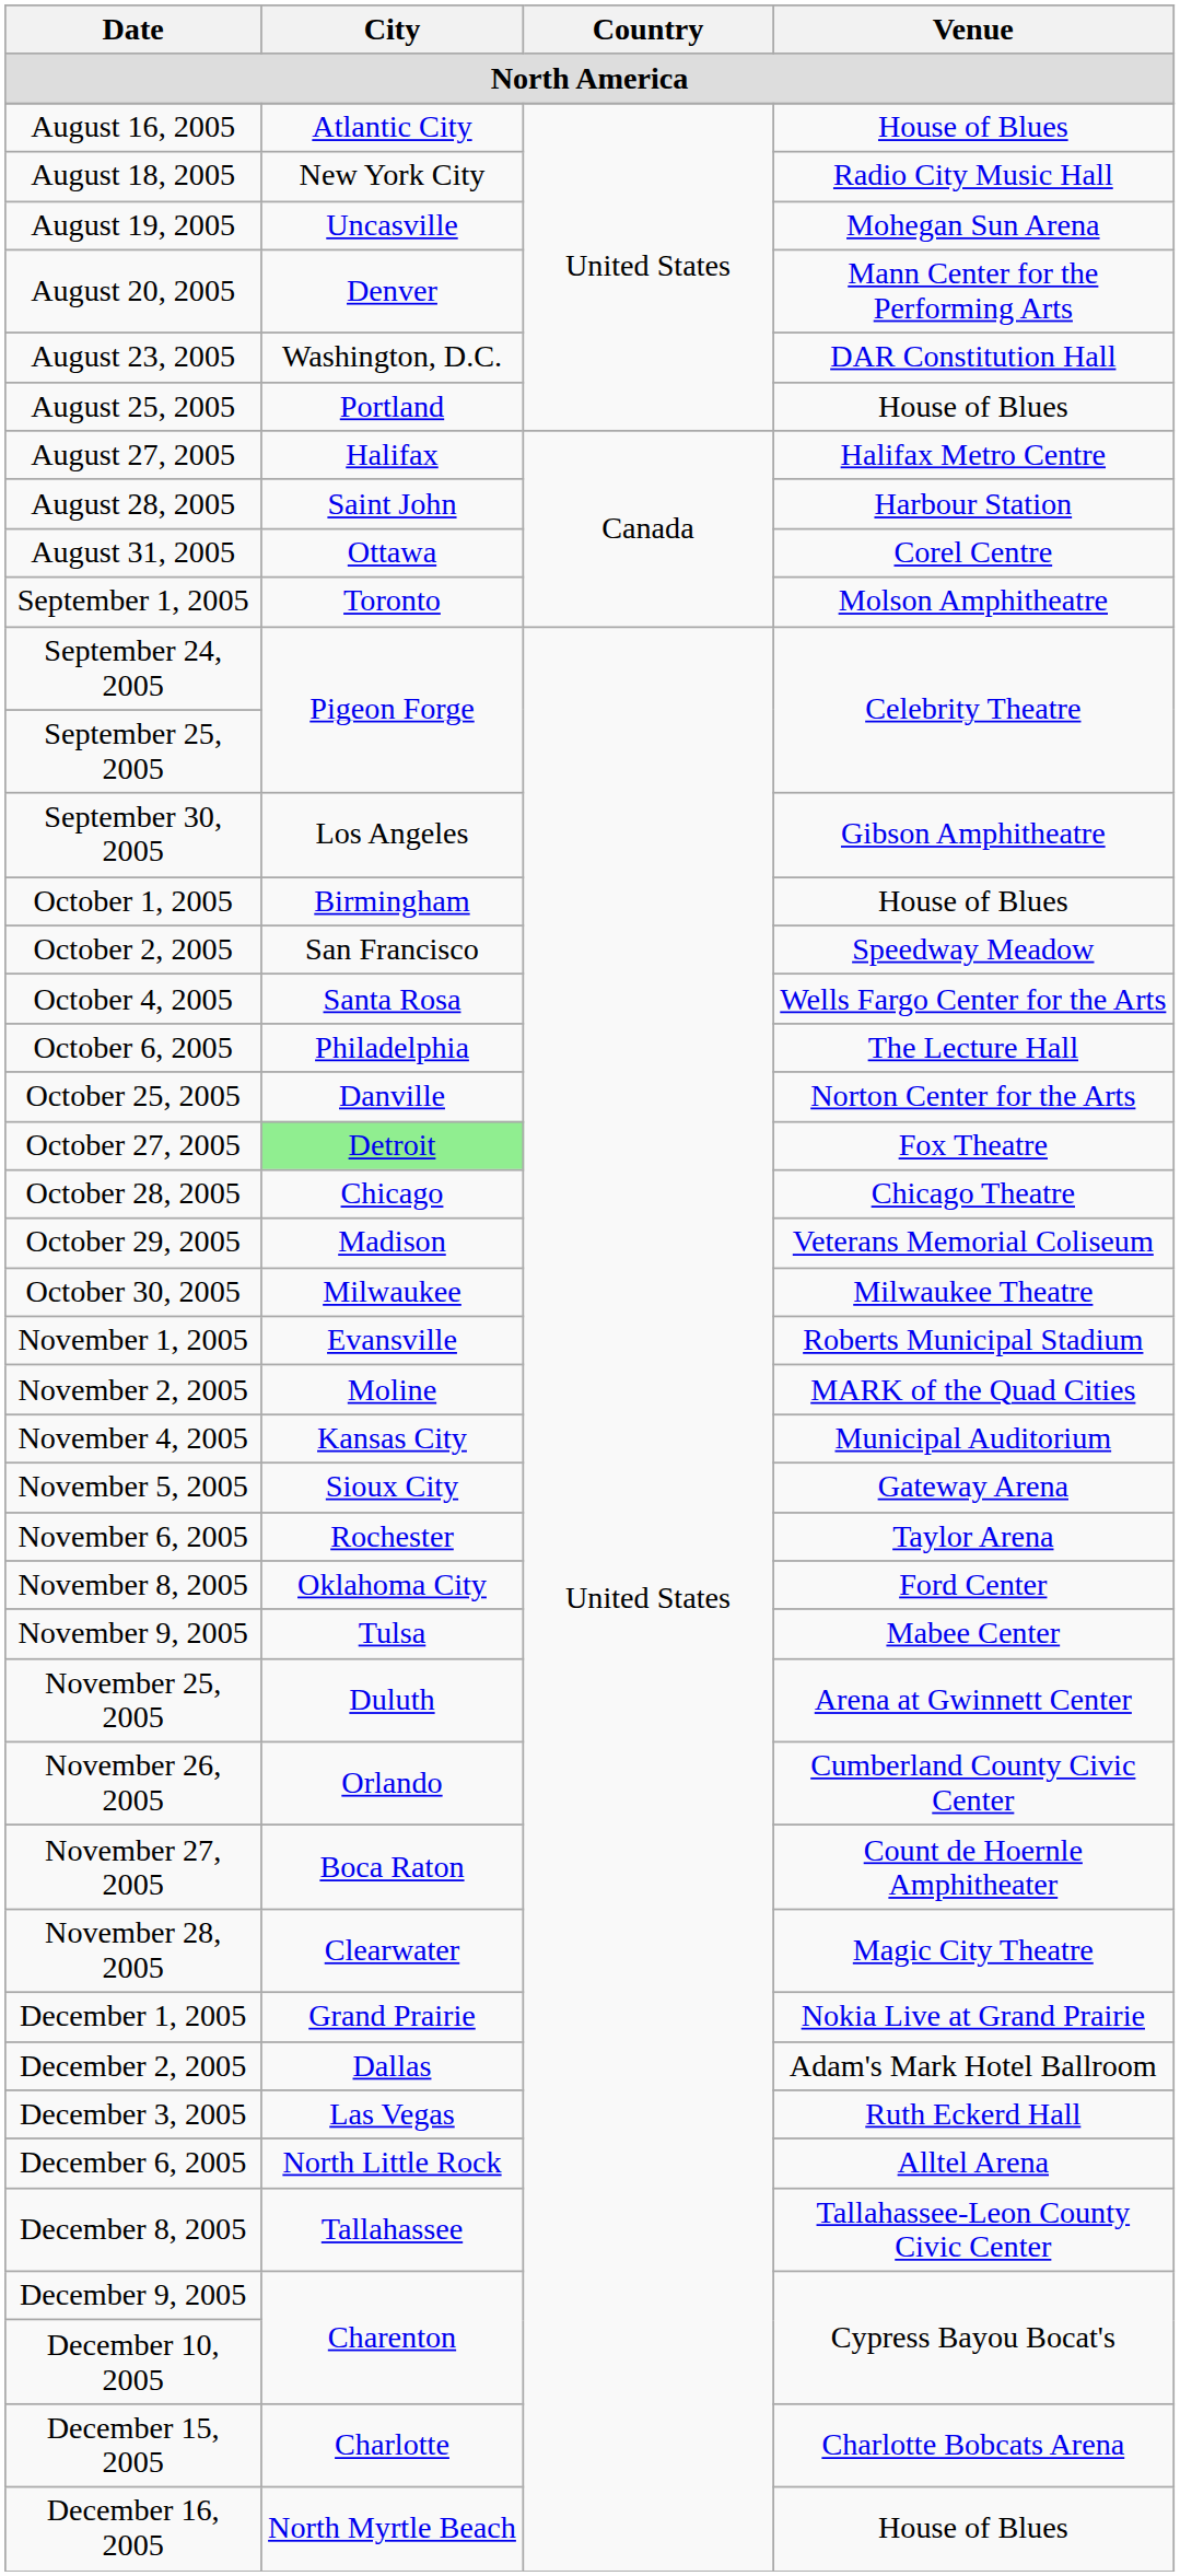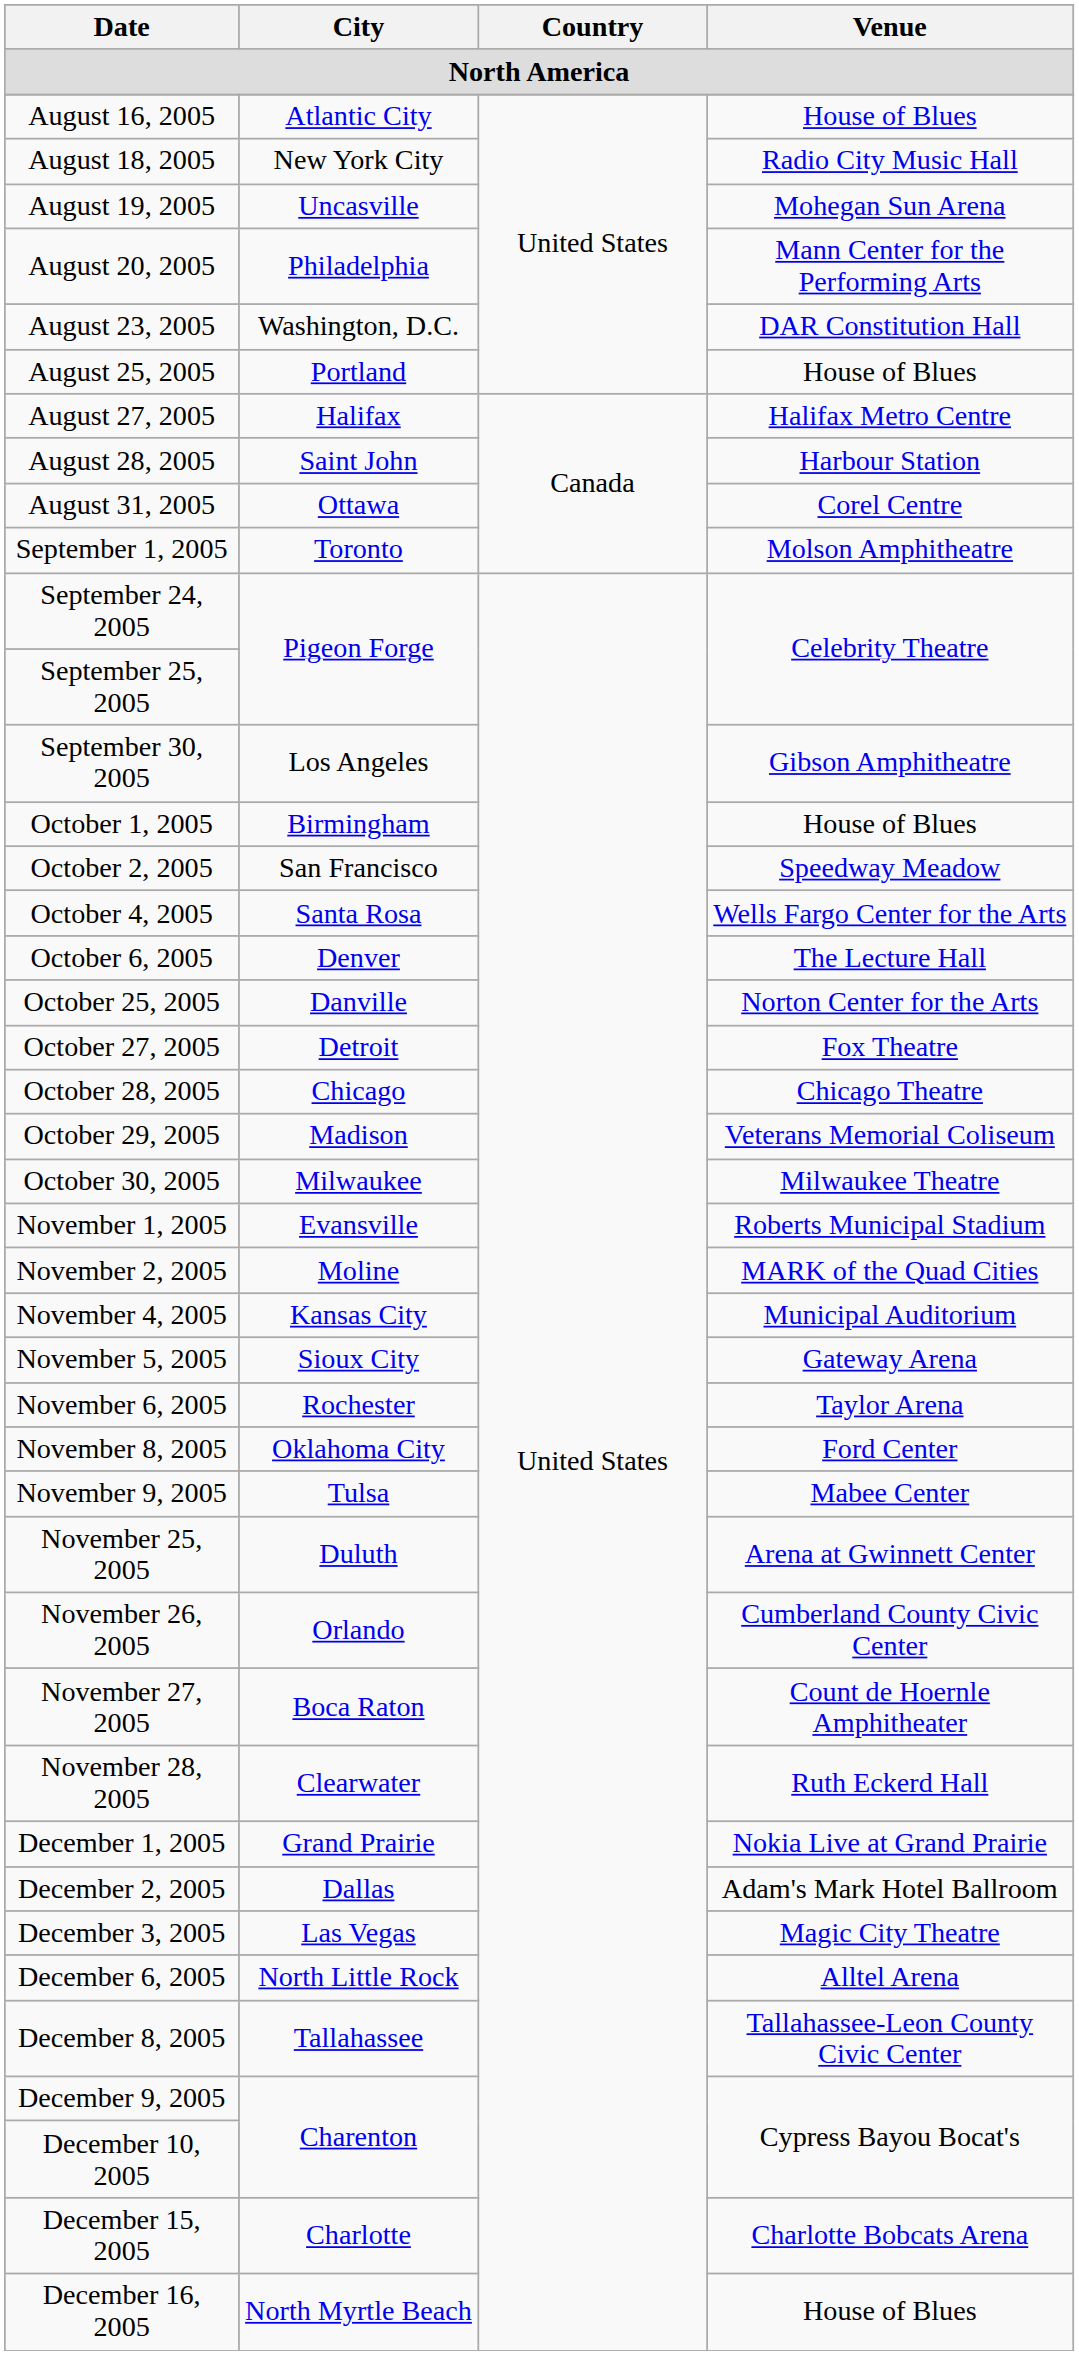 <table class="wikitable" style="text-align:center;">
 <tr>
 <th width="150">Date</th>
 <th width="150">City</th>
 <th width="150">Country</th>
 <th width="250">Venue</th>
 </tr>
 <tr bgcolor="#DDDDDD">
 <td colspan=4><strong>North America</strong></td>
 </tr>
 <tr bgcolor="#CCCCCC">
 </tr>
 <tr>
 <td>August 16, 2005</td>
 <td><a href='#'>Atlantic City</a></td>
 <td rowspan="6">United States</td>
 <td><a href='#'>House of Blues</a></td>
 </tr>
 <tr>
 <td>August 18, 2005</td>
 <td>New York City</td>
 <td><a href='#'>Radio City Music Hall</a></td>
 </tr>
 <tr>
 <td>August 19, 2005</td>
 <td><a href='#'>Uncasville</a></td>
 <td><a href='#'>Mohegan Sun Arena</a></td>
 </tr>
 <tr>
 <td>August 20, 2005</td>
-<td><a href='#'>Denver</a></td>
+<td><a href='#'>Philadelphia</a></td>
 <td><a href='#'>Mann Center for the Performing Arts</a></td>
 </tr>
 <tr>
 <td>August 23, 2005</td>
 <td>Washington, D.C.</td>
 <td><a href='#'>DAR Constitution Hall</a></td>
 </tr>
 <tr>
 <td>August 25, 2005</td>
 <td><a href='#'>Portland</a></td>
 <td>House of Blues</td>
 </tr>
 <tr>
 <td>August 27, 2005</td>
 <td><a href='#'>Halifax</a></td>
 <td rowspan="4">Canada</td>
 <td><a href='#'>Halifax Metro Centre</a></td>
 </tr>
 <tr>
 <td>August 28, 2005</td>
 <td><a href='#'>Saint John</a></td>
 <td><a href='#'>Harbour Station</a></td>
 </tr>
 <tr>
 <td>August 31, 2005</td>
 <td><a href='#'>Ottawa</a></td>
 <td><a href='#'>Corel Centre</a></td>
 </tr>
 <tr>
 <td>September 1, 2005</td>
 <td><a href='#'>Toronto</a></td>
 <td><a href='#'>Molson Amphitheatre</a></td>
 </tr>
 <tr>
 <td>September 24, 2005</td>
 <td rowspan="2"><a href='#'>Pigeon Forge</a></td>
 <td rowspan="32">United States</td>
 <td rowspan="2"><a href='#'>Celebrity Theatre</a></td>
 </tr>
 <tr>
 <td>September 25, 2005</td>
 </tr>
 <tr>
 <td>September 30, 2005</td>
 <td>Los Angeles</td>
 <td><a href='#'>Gibson Amphitheatre</a></td>
 </tr>
 <tr>
 <td>October 1, 2005</td>
 <td><a href='#'>Birmingham</a></td>
 <td>House of Blues</td>
 </tr>
 <tr>
 <td>October 2, 2005</td>
 <td>San Francisco</td>
 <td><a href='#'>Speedway Meadow</a></td>
 </tr>
 <tr>
 <td>October 4, 2005</td>
 <td><a href='#'>Santa Rosa</a></td>
 <td><a href='#'>Wells Fargo Center for the Arts</a></td>
 </tr>
 <tr>
 <td>October 6, 2005</td>
-<td><a href='#'>Philadelphia</a></td>
+<td><a href='#'>Denver</a></td>
 <td><a href='#'>The Lecture Hall</a></td>
 </tr>
 <tr>
 <td>October 25, 2005</td>
 <td><a href='#'>Danville</a></td>
 <td><a href='#'>Norton Center for the Arts</a></td>
 </tr>
 <tr>
 <td>October 27, 2005</td>
-<td style="background: lightgreen;"><a href='#'>Detroit</a></td>
+<td><a href='#'>Detroit</a></td>
 <td><a href='#'>Fox Theatre</a></td>
 </tr>
 <tr>
 <td>October 28, 2005</td>
 <td><a href='#'>Chicago</a></td>
 <td><a href='#'>Chicago Theatre</a></td>
 </tr>
 <tr>
 <td>October 29, 2005</td>
 <td><a href='#'>Madison</a></td>
 <td><a href='#'>Veterans Memorial Coliseum</a></td>
 </tr>
 <tr>
 <td>October 30, 2005</td>
 <td><a href='#'>Milwaukee</a></td>
 <td><a href='#'>Milwaukee Theatre</a></td>
 </tr>
 <tr>
 <td>November 1, 2005</td>
 <td><a href='#'>Evansville</a></td>
 <td><a href='#'>Roberts Municipal Stadium</a></td>
 </tr>
 <tr>
 <td>November 2, 2005</td>
 <td><a href='#'>Moline</a></td>
 <td><a href='#'>MARK of the Quad Cities</a></td>
 </tr>
 <tr>
 <td>November 4, 2005</td>
 <td><a href='#'>Kansas City</a></td>
 <td><a href='#'>Municipal Auditorium</a></td>
 </tr>
 <tr>
 <td>November 5, 2005</td>
 <td><a href='#'>Sioux City</a></td>
 <td><a href='#'>Gateway Arena</a></td>
 </tr>
 <tr>
 <td>November 6, 2005</td>
 <td><a href='#'>Rochester</a></td>
 <td><a href='#'>Taylor Arena</a></td>
 </tr>
 <tr>
 <td>November 8, 2005</td>
 <td><a href='#'>Oklahoma City</a></td>
 <td><a href='#'>Ford Center</a></td>
 </tr>
 <tr>
 <td>November 9, 2005</td>
 <td><a href='#'>Tulsa</a></td>
 <td><a href='#'>Mabee Center</a></td>
 </tr>
 <tr>
 <td>November 25, 2005</td>
 <td><a href='#'>Duluth</a></td>
 <td><a href='#'>Arena at Gwinnett Center</a></td>
 </tr>
 <tr>
 <td>November 26, 2005</td>
 <td><a href='#'>Orlando</a></td>
 <td><a href='#'>Cumberland County Civic Center</a></td>
 </tr>
 <tr>
 <td>November 27, 2005</td>
 <td><a href='#'>Boca Raton</a></td>
 <td><a href='#'>Count de Hoernle Amphitheater</a></td>
 </tr>
 <tr>
 <td>November 28, 2005</td>
 <td><a href='#'>Clearwater</a></td>
-<td><a href='#'>Magic City Theatre</a></td>
+<td><a href='#'>Ruth Eckerd Hall</a></td>
 </tr>
 <tr>
 <td>December 1, 2005</td>
 <td><a href='#'>Grand Prairie</a></td>
 <td><a href='#'>Nokia Live at Grand Prairie</a></td>
 </tr>
 <tr>
 <td>December 2, 2005</td>
 <td><a href='#'>Dallas</a></td>
 <td>Adam's Mark Hotel Ballroom</td>
 </tr>
 <tr>
 <td>December 3, 2005</td>
 <td><a href='#'>Las Vegas</a></td>
-<td><a href='#'>Ruth Eckerd Hall</a></td>
+<td><a href='#'>Magic City Theatre</a></td>
 </tr>
 <tr>
 <td>December 6, 2005</td>
 <td><a href='#'>North Little Rock</a></td>
 <td><a href='#'>Alltel Arena</a></td>
 </tr>
 <tr>
 <td>December 8, 2005</td>
 <td><a href='#'>Tallahassee</a></td>
 <td><a href='#'>Tallahassee-Leon County Civic Center</a></td>
 </tr>
 <tr>
 <td>December 9, 2005</td>
 <td rowspan="2"><a href='#'>Charenton</a></td>
 <td rowspan="2">Cypress Bayou Bocat's</td>
 </tr>
 <tr>
 <td>December 10, 2005</td>
 </tr>
 <tr>
 <td>December 15, 2005</td>
 <td><a href='#'>Charlotte</a></td>
 <td><a href='#'>Charlotte Bobcats Arena</a></td>
 </tr>
 <tr>
 <td>December 16, 2005</td>
 <td><a href='#'>North Myrtle Beach</a></td>
 <td>House of Blues</td>
 </tr>
 </table>
